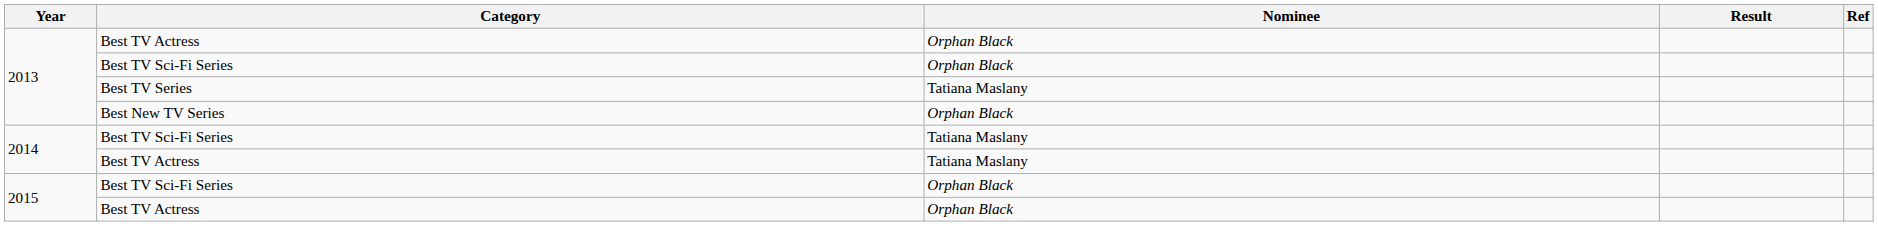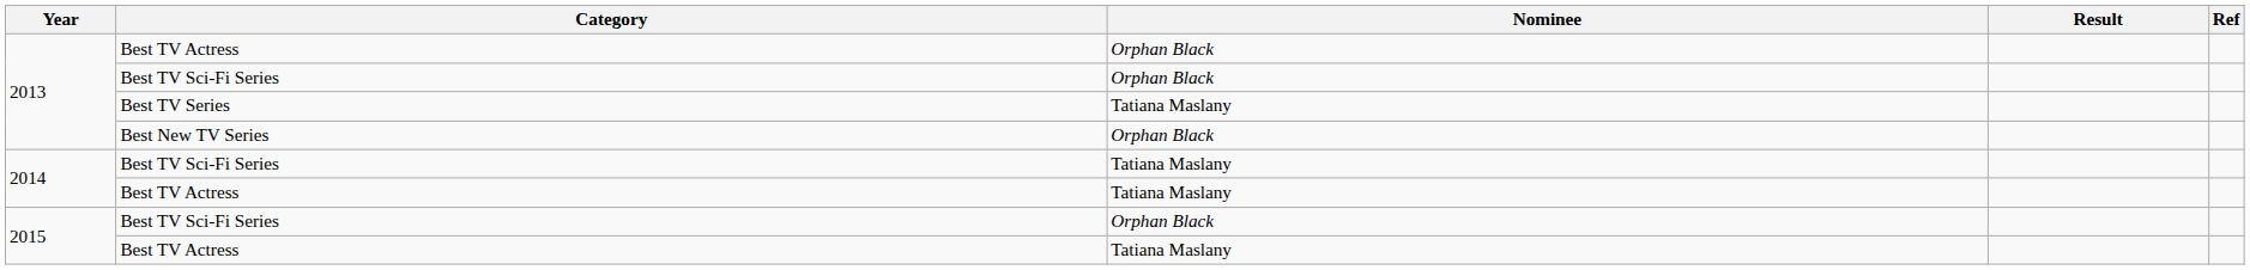 <table class="wikitable">
 <tr>
 <th width=5%>Year</th>
 <th width=45%>Category</th>
 <th width=40%>Nominee</th>
 <th width=10%>Result</th>
 <th width=3%>Ref</th>
 </tr>
 <tr>
 <td rowspan=4>2013</td>
 <td>Best TV Actress</td>
 <td><em>Orphan Black</em></td>
 <td></td>
 <td></td>
 </tr>
 <tr>
 <td>Best TV Sci-Fi Series</td>
 <td><em>Orphan Black</em></td>
 <td></td>
 <td></td>
 </tr>
 <tr>
 <td>Best TV Series</td>
 <td>Tatiana Maslany</td>
 <td></td>
 <td></td>
 </tr>
 <tr>
 <td>Best New TV Series</td>
 <td><em>Orphan Black</em></td>
 <td></td>
 <td></td>
 </tr>
 <tr>
 <td rowspan=2>2014</td>
 <td>Best TV Sci-Fi Series</td>
 <td>Tatiana Maslany</td>
 <td></td>
 <td></td>
 </tr>
 <tr>
 <td>Best TV Actress</td>
 <td>Tatiana Maslany</td>
 <td></td>
 <td></td>
 </tr>
 <tr>
 <td rowspan=2>2015</td>
 <td>Best TV Sci-Fi Series</td>
 <td><em>Orphan Black</em></td>
 <td></td>
 <td></td>
 </tr>
 <tr>
 <td>Best TV Actress</td>
-<td><em>Orphan Black</em></td>
+<td>Tatiana Maslany</td>
 <td></td>
 <td></td>
 </tr>
 </table>
